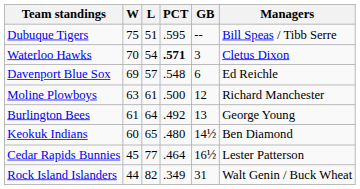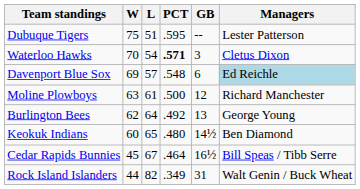 <table class="wikitable">
 <tr>
 <th>Team standings</th>
 <th>W</th>
 <th>L</th>
 <th>PCT</th>
 <th>GB</th>
 <th>Managers</th>
 </tr>
 <tr>
 <td><a href='#'>Dubuque Tigers</a></td>
 <td>75</td>
 <td>51</td>
 <td>.595</td>
 <td>--</td>
-<td><a href='#'>Bill Speas</a> / Tibb Serre</td>
+<td>Lester Patterson</td>
 </tr>
 <tr>
 <td><a href='#'>Waterloo Hawks</a></td>
 <td>70</td>
 <td>54</td>
 <td><strong>.571</strong></td>
 <td>3</td>
 <td><a href='#'>Cletus Dixon</a></td>
 </tr>
 <tr>
 <td><a href='#'>Davenport Blue Sox</a></td>
 <td>69</td>
 <td>57</td>
 <td>.548</td>
 <td>6</td>
-<td>Ed Reichle</td>
+<td style="background: lightblue;">Ed Reichle</td>
 </tr>
 <tr>
 <td><a href='#'>Moline Plowboys</a></td>
 <td>63</td>
 <td>61</td>
 <td>.500</td>
 <td>12</td>
 <td>Richard Manchester</td>
 </tr>
 <tr>
 <td><a href='#'>Burlington Bees</a></td>
-<td>61</td>
+<td>62</td>
 <td>64</td>
 <td>.492</td>
 <td>13</td>
 <td>George Young</td>
 </tr>
 <tr>
 <td><a href='#'>Keokuk Indians</a></td>
 <td>60</td>
 <td>65</td>
 <td>.480</td>
 <td>14½</td>
 <td>Ben Diamond</td>
 </tr>
 <tr>
 <td><a href='#'>Cedar Rapids Bunnies</a></td>
 <td>45</td>
-<td>77</td>
+<td>67</td>
 <td>.464</td>
 <td>16½</td>
-<td>Lester Patterson</td>
+<td><a href='#'>Bill Speas</a> / Tibb Serre</td>
 </tr>
 <tr>
 <td><a href='#'>Rock Island Islanders</a></td>
 <td>44</td>
 <td>82</td>
 <td>.349</td>
 <td>31</td>
 <td>Walt Genin / Buck Wheat</td>
 </tr>
 </table>
